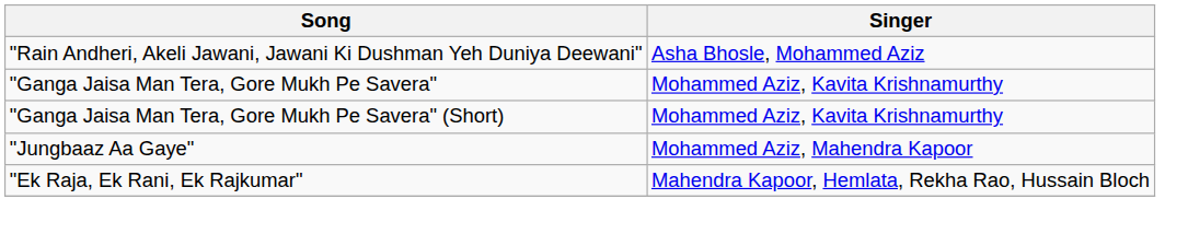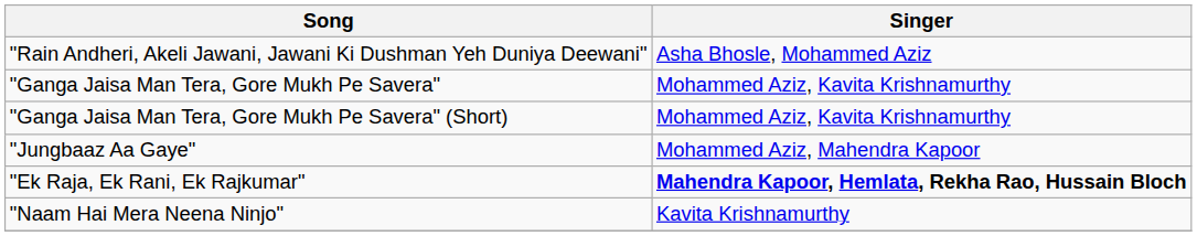 <table class="wikitable">
 <tr>
 <th>Song</th>
 <th>Singer</th>
 </tr>
 <tr>
 <td>"Rain Andheri, Akeli Jawani, Jawani Ki Dushman Yeh Duniya Deewani"</td>
 <td><a href='#'>Asha Bhosle</a>, <a href='#'>Mohammed Aziz</a></td>
 </tr>
 <tr>
 <td>"Ganga Jaisa Man Tera, Gore Mukh Pe Savera"</td>
 <td><a href='#'>Mohammed Aziz</a>, <a href='#'>Kavita Krishnamurthy</a></td>
 </tr>
 <tr>
 <td>"Ganga Jaisa Man Tera, Gore Mukh Pe Savera" (Short)</td>
 <td><a href='#'>Mohammed Aziz</a>, <a href='#'>Kavita Krishnamurthy</a></td>
 </tr>
 <tr>
 <td>"Jungbaaz Aa Gaye"</td>
 <td><a href='#'>Mohammed Aziz</a>, <a href='#'>Mahendra Kapoor</a></td>
 </tr>
 <tr>
 <td>"Ek Raja, Ek Rani, Ek Rajkumar"</td>
-<td><a href='#'>Mahendra Kapoor</a>, <a href='#'>Hemlata</a>, Rekha Rao, Hussain Bloch</td>
+<td><strong><a href='#'>Mahendra Kapoor</a>, <a href='#'>Hemlata</a>, Rekha Rao, Hussain Bloch</strong></td>
+</tr>
+<tr>
+<td>"Naam Hai Mera Neena Ninjo"</td>
+<td><a href='#'>Kavita Krishnamurthy</a></td>
 </tr>
 <tr>
 </tr>
 </table>
